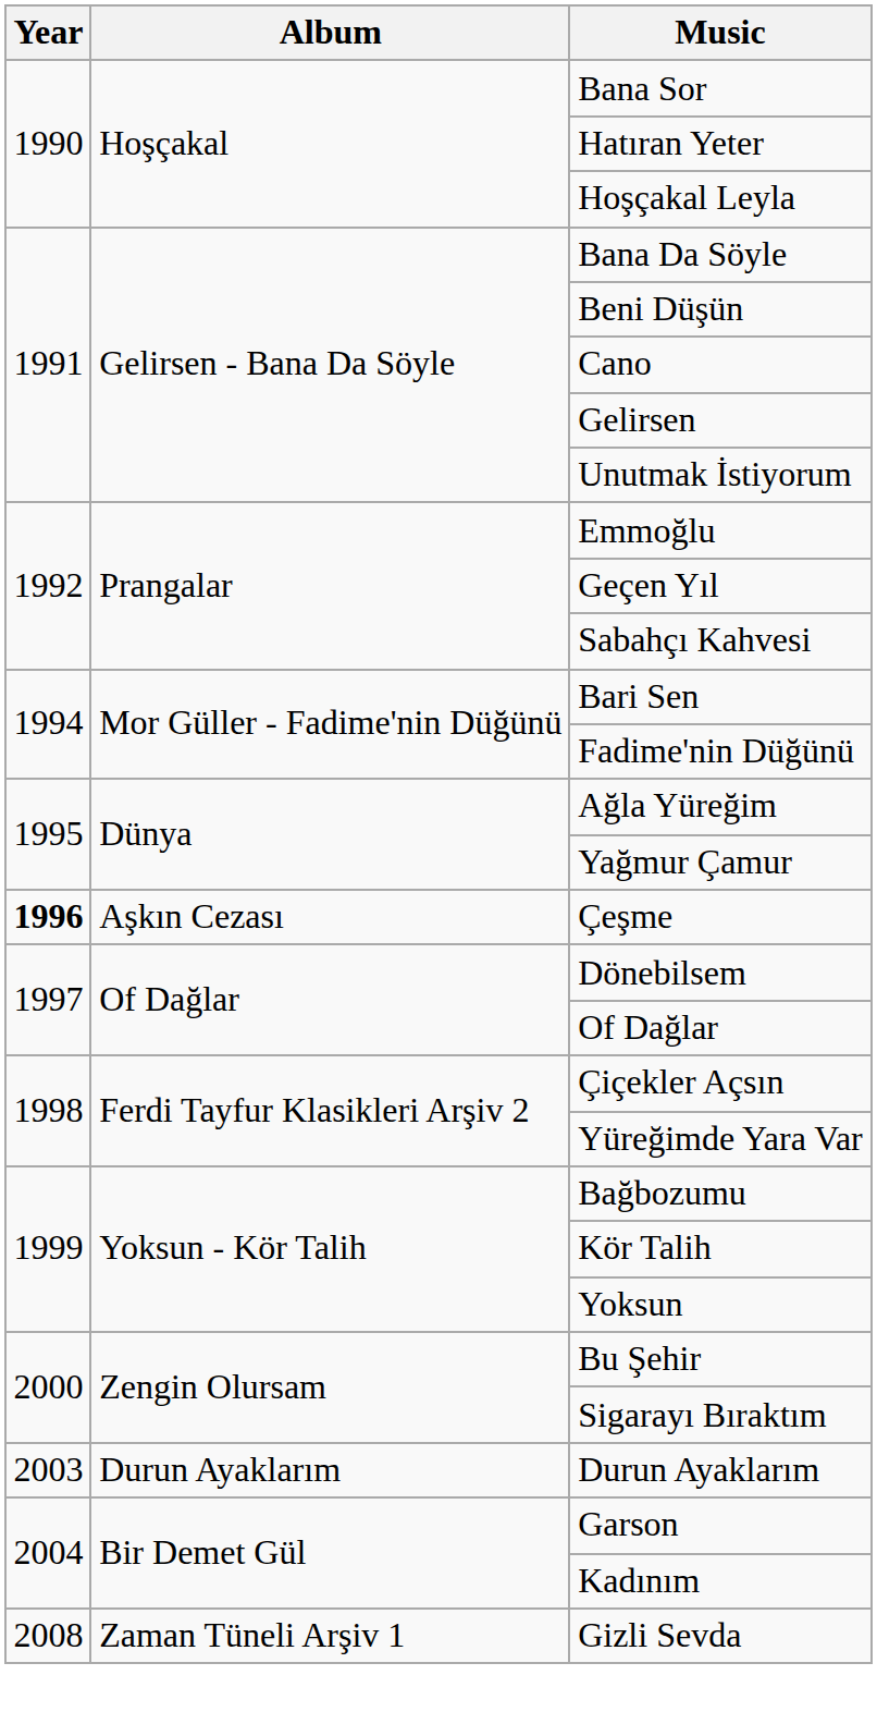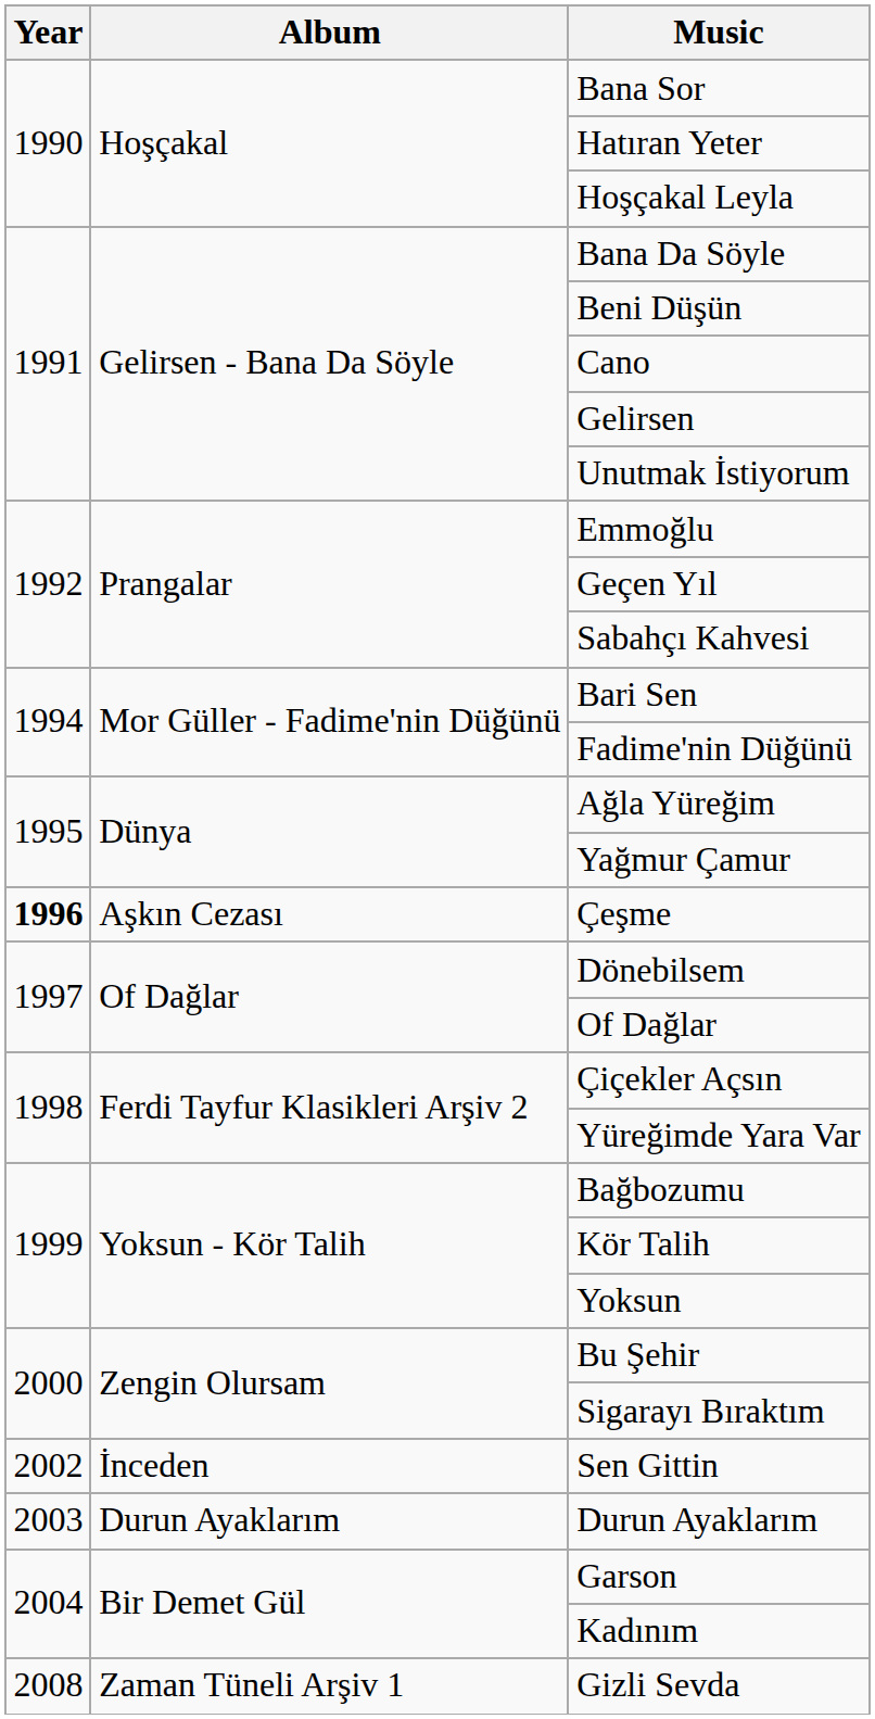 <table class="wikitable">
 <tr>
 <th>Year</th>
 <th>Album</th>
 <th>Music</th>
 </tr>
 <tr>
 <td rowspan="3">1990</td>
 <td rowspan="3">Hoşçakal</td>
 <td>Bana Sor</td>
 </tr>
 <tr>
 <td>Hatıran Yeter</td>
 </tr>
 <tr>
 <td>Hoşçakal Leyla</td>
 </tr>
 <tr>
 <td rowspan="5">1991</td>
 <td rowspan="5">Gelirsen - Bana Da Söyle</td>
 <td>Bana Da Söyle</td>
 </tr>
 <tr>
 <td>Beni Düşün</td>
 </tr>
 <tr>
 <td>Cano</td>
 </tr>
 <tr>
 <td>Gelirsen</td>
 </tr>
 <tr>
 <td>Unutmak İstiyorum</td>
 </tr>
 <tr>
 <td rowspan="3">1992</td>
 <td rowspan="3">Prangalar</td>
 <td>Emmoğlu</td>
 </tr>
 <tr>
 <td>Geçen Yıl</td>
 </tr>
 <tr>
 <td>Sabahçı Kahvesi</td>
 </tr>
 <tr>
 <td rowspan="2">1994</td>
 <td rowspan="2">Mor Güller - Fadime'nin Düğünü</td>
 <td>Bari Sen</td>
 </tr>
 <tr>
 <td>Fadime'nin Düğünü</td>
 </tr>
 <tr>
 <td rowspan="2">1995</td>
 <td rowspan="2">Dünya</td>
 <td>Ağla Yüreğim</td>
 </tr>
 <tr>
 <td>Yağmur Çamur</td>
 </tr>
 <tr>
 <td><strong>1996</strong></td>
 <td>Aşkın Cezası</td>
 <td>Çeşme</td>
 </tr>
 <tr>
 <td rowspan="2">1997</td>
 <td rowspan="2">Of Dağlar</td>
 <td>Dönebilsem</td>
 </tr>
 <tr>
 <td>Of Dağlar</td>
 </tr>
 <tr>
 <td rowspan="2">1998</td>
 <td rowspan="2">Ferdi Tayfur Klasikleri Arşiv 2</td>
 <td>Çiçekler Açsın</td>
 </tr>
 <tr>
 <td>Yüreğimde Yara Var</td>
 </tr>
 <tr>
 <td rowspan="3">1999</td>
 <td rowspan="3">Yoksun - Kör Talih</td>
 <td>Bağbozumu</td>
 </tr>
 <tr>
 <td>Kör Talih</td>
 </tr>
 <tr>
 <td>Yoksun</td>
 </tr>
 <tr>
 <td rowspan="2">2000</td>
 <td rowspan="2">Zengin Olursam</td>
 <td>Bu Şehir</td>
 </tr>
 <tr>
 <td>Sigarayı Bıraktım</td>
 </tr>
 <tr>
+<td>2002</td>
+<td>İnceden</td>
+<td>Sen Gittin</td>
+</tr>
+<tr>
 <td>2003</td>
 <td>Durun Ayaklarım</td>
 <td>Durun Ayaklarım</td>
 </tr>
 <tr>
 <td rowspan="2">2004</td>
 <td rowspan="2">Bir Demet Gül</td>
 <td>Garson</td>
 </tr>
 <tr>
 <td>Kadınım</td>
 </tr>
 <tr>
 <td>2008</td>
 <td>Zaman Tüneli Arşiv 1</td>
 <td>Gizli Sevda</td>
 </tr>
 </table>
